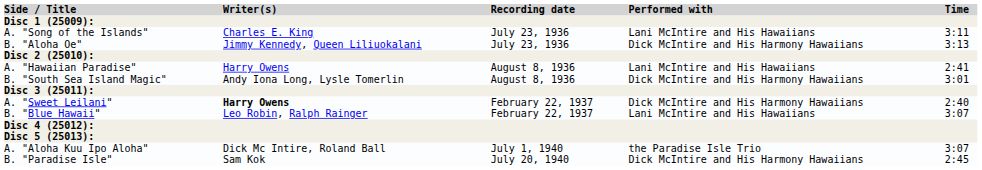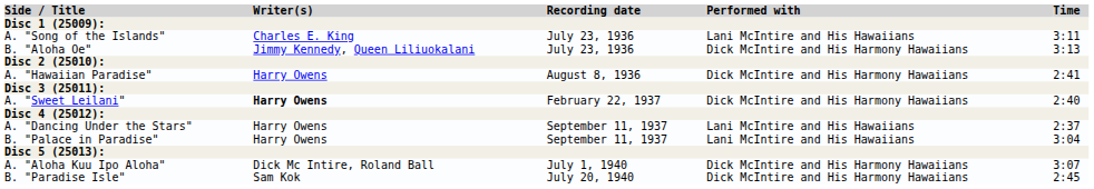 <table border="0" cellpadding="0" cellspacing="0" style="width: 100%; margin: 1em 1em 1em 0; background: #FCFDFF; border-collapse: collapse;">
 <tr bgcolor=#D3D3D4>
 <td><strong>Side / Title</strong></td>
 <td><strong>Writer(s)</strong></td>
 <td><strong>Recording date</strong></td>
 <td><strong>Performed with</strong></td>
 <td><strong>Time</strong></td>
 </tr>
 <tr bgcolor=#F2F0E6>
 <td colspan=5><strong>Disc 1 (25009):</strong></td>
 </tr>
 <tr>
 <td>A. "Song of the Islands"</td>
 <td><a href='#'>Charles E. King</a></td>
 <td>July 23, 1936</td>
 <td>Lani McIntire and His Hawaiians</td>
 <td>3:11</td>
 </tr>
 <tr>
 <td>B. "Aloha Oe"</td>
 <td><a href='#'>Jimmy Kennedy</a>, <a href='#'>Queen Liliuokalani</a></td>
 <td>July 23, 1936</td>
 <td>Dick McIntire and His Harmony Hawaiians</td>
 <td>3:13</td>
 </tr>
 <tr bgcolor=#F2F0E6>
 <td colspan=5><strong>Disc 2 (25010):</strong></td>
 </tr>
 <tr>
 <td>A. "Hawaiian Paradise"</td>
 <td><a href='#'>Harry Owens</a></td>
 <td>August 8, 1936</td>
-<td>Lani McIntire and His Hawaiians</td>
+<td>Dick McIntire and His Harmony Hawaiians</td>
 <td>2:41</td>
-</tr>
-<tr>
-<td>B. "South Sea Island Magic"</td>
-<td>Andy Iona Long, Lysle Tomerlin</td>
-<td>August 8, 1936</td>
-<td>Dick McIntire and His Harmony Hawaiians</td>
-<td>3:01</td>
 </tr>
 <tr bgcolor=#F2F0E6>
 <td colspan=5><strong>Disc 3 (25011):</strong></td>
 </tr>
 <tr>
 <td>A. "<a href='#'>Sweet Leilani</a>"</td>
 <td><strong>Harry Owens</strong></td>
 <td>February 22, 1937</td>
 <td>Dick McIntire and His Harmony Hawaiians</td>
 <td>2:40</td>
 </tr>
-<tr>
-<td>B. "<a href='#'>Blue Hawaii</a>"</td>
-<td><a href='#'>Leo Robin</a>, <a href='#'>Ralph Rainger</a></td>
-<td>February 22, 1937</td>
-<td>Lani McIntire and His Hawaiians</td>
-<td>3:07</td>
-</tr>
 <tr bgcolor=#F2F0E6>
 <td colspan=5><strong>Disc 4 (25012):</strong></td>
+</tr>
+<tr>
+<td>A. "Dancing Under the Stars"</td>
+<td>Harry Owens</td>
+<td>September 11, 1937</td>
+<td>Lani McIntire and His Hawaiians</td>
+<td>2:37</td>
+</tr>
+<tr>
+<td>B. "Palace in Paradise"</td>
+<td>Harry Owens</td>
+<td>September 11, 1937</td>
+<td>Lani McIntire and His Hawaiians</td>
+<td>3:04</td>
 </tr>
 <tr bgcolor=#F2F0E6>
 <td colspan=5><strong>Disc 5 (25013):</strong></td>
 </tr>
 <tr>
 <td>A. "Aloha Kuu Ipo Aloha"</td>
 <td>Dick Mc Intire, Roland Ball</td>
 <td>July 1, 1940</td>
-<td>the Paradise Isle Trio</td>
+<td>Dick McIntire and His Harmony Hawaiians</td>
 <td>3:07</td>
 </tr>
 <tr>
 <td>B. "Paradise Isle"</td>
 <td>Sam Kok</td>
 <td>July 20, 1940</td>
 <td>Dick McIntire and His Harmony Hawaiians</td>
 <td>2:45</td>
 </tr>
 </table>
